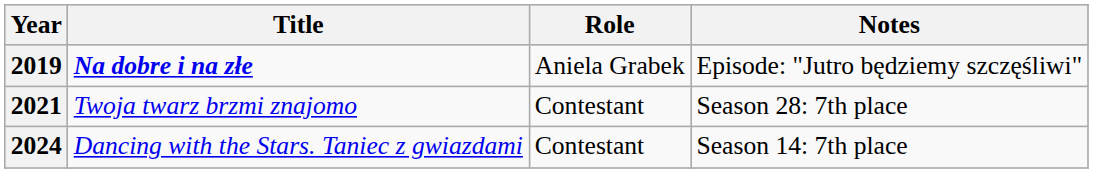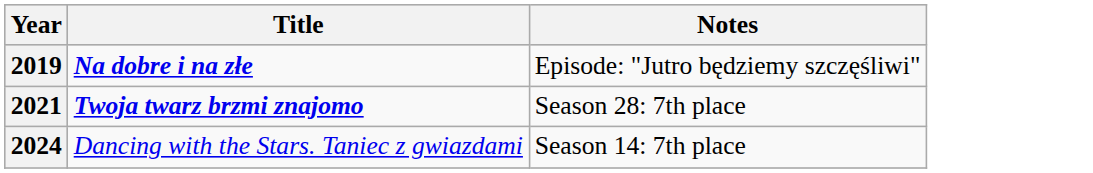 <table class="wikitable plainrowheaders sortable" style="margin-right: 0;">
 <tr>
 <th scope="col">Year</th>
 <th scope="col">Title</th>
-<th scope="col">Role</th>
 <th scope="col" class="unsortable">Notes</th>
 </tr>
 <tr>
 <th scope="row">2019</th>
 <td><strong><em><a href='#'>Na dobre i na złe</a></em></strong></td>
-<td>Aniela Grabek</td>
 <td>Episode: "Jutro będziemy szczęśliwi"</td>
 </tr>
 <tr>
 <th scope="row">2021</th>
-<td><em><a href='#'>Twoja twarz brzmi znajomo</a></em></td>
-<td>Contestant</td>
+<td><strong><em><a href='#'>Twoja twarz brzmi znajomo</a></em></strong></td>
 <td>Season 28: 7th place</td>
 </tr>
 <tr>
 <th scope="row">2024</th>
 <td><em><a href='#'>Dancing with the Stars. Taniec z gwiazdami</a></em></td>
-<td>Contestant</td>
 <td>Season 14: 7th place</td>
 </tr>
 </table>
